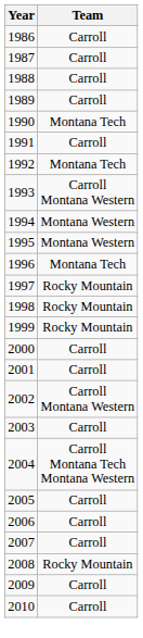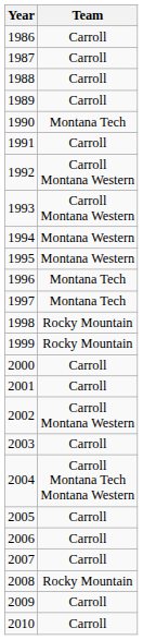 <table class="wikitable" style="text-align:center">
 <tr>
 <th>Year</th>
 <th>Team</th>
 </tr>
 <tr>
 <td>1986</td>
 <td>Carroll</td>
 </tr>
 <tr>
 <td>1987</td>
 <td>Carroll</td>
 </tr>
 <tr>
 <td>1988</td>
 <td>Carroll</td>
 </tr>
 <tr>
 <td>1989</td>
 <td>Carroll</td>
 </tr>
 <tr>
 <td>1990</td>
 <td>Montana Tech</td>
 </tr>
 <tr>
 <td>1991</td>
 <td>Carroll</td>
 </tr>
 <tr>
 <td>1992</td>
-<td>Montana Tech</td>
+<td>Carroll<br>Montana Western</td>
 </tr>
 <tr>
 <td>1993</td>
 <td>Carroll<br>Montana Western</td>
 </tr>
 <tr>
 <td>1994</td>
 <td>Montana Western</td>
 </tr>
 <tr>
 <td>1995</td>
 <td>Montana Western</td>
 </tr>
 <tr>
 <td>1996</td>
 <td>Montana Tech</td>
 </tr>
 <tr>
 <td>1997</td>
-<td>Rocky Mountain</td>
+<td>Montana Tech</td>
 </tr>
 <tr>
 <td>1998</td>
 <td>Rocky Mountain</td>
 </tr>
 <tr>
 <td>1999</td>
 <td>Rocky Mountain</td>
 </tr>
 <tr>
 <td>2000</td>
 <td>Carroll</td>
 </tr>
 <tr>
 <td>2001</td>
 <td>Carroll</td>
 </tr>
 <tr>
 <td>2002</td>
 <td>Carroll<br>Montana Western</td>
 </tr>
 <tr>
 <td>2003</td>
 <td>Carroll</td>
 </tr>
 <tr>
 <td>2004</td>
 <td>Carroll<br>Montana Tech<br>Montana Western</td>
 </tr>
 <tr>
 <td>2005</td>
 <td>Carroll</td>
 </tr>
 <tr>
 <td>2006</td>
 <td>Carroll</td>
 </tr>
 <tr>
 <td>2007</td>
 <td>Carroll</td>
 </tr>
 <tr>
 <td>2008</td>
 <td>Rocky Mountain</td>
 </tr>
 <tr>
 <td>2009</td>
 <td>Carroll</td>
 </tr>
 <tr>
 <td>2010</td>
 <td>Carroll</td>
 </tr>
 </table>
